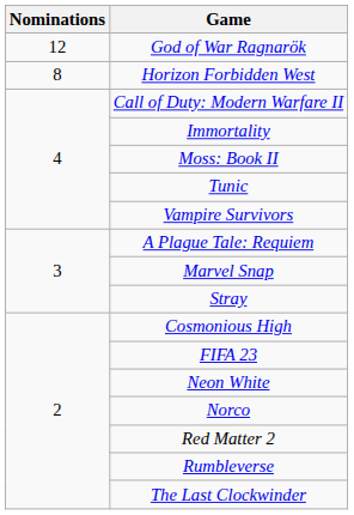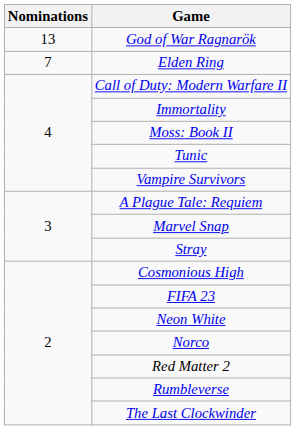 <table class="wikitable floatleft" rowspan="2" style="text-align:center;" background: #f6e39c;>
 <tr>
 <th scope="col">Nominations</th>
 <th scope="col">Game</th>
 </tr>
 <tr>
-<td>12</td>
+<td>13</td>
 <td><em><a href='#'>God of War Ragnarök</a></em></td>
 </tr>
 <tr>
-<td>8</td>
-<td><em><a href='#'>Horizon Forbidden West</a></em></td>
+<td>7</td>
+<td><em><a href='#'>Elden Ring</a></em></td>
 </tr>
 <tr>
 <td rowspan=5>4</td>
 <td><em><a href='#'>Call of Duty: Modern Warfare II</a></em></td>
 </tr>
 <tr>
 <td><em><a href='#'>Immortality</a></em></td>
 </tr>
 <tr>
 <td><em><a href='#'>Moss: Book II</a></em></td>
 </tr>
 <tr>
 <td><em><a href='#'>Tunic</a></em></td>
 </tr>
 <tr>
 <td><em><a href='#'>Vampire Survivors</a></em></td>
 </tr>
 <tr>
 <td rowspan=3>3</td>
 <td><em><a href='#'>A Plague Tale: Requiem</a></em></td>
 </tr>
 <tr>
 <td><em><a href='#'>Marvel Snap</a></em></td>
 </tr>
 <tr>
 <td><em><a href='#'>Stray</a></em></td>
 </tr>
 <tr>
 <td rowspan=7>2</td>
 <td><em><a href='#'>Cosmonious High</a></em></td>
 </tr>
 <tr>
 <td><em><a href='#'>FIFA 23</a></em></td>
 </tr>
 <tr>
 <td><em><a href='#'>Neon White</a></em></td>
 </tr>
 <tr>
 <td><em><a href='#'>Norco</a></em></td>
 </tr>
 <tr>
 <td><em>Red Matter 2</em></td>
 </tr>
 <tr>
 <td><em><a href='#'>Rumbleverse</a></em></td>
 </tr>
 <tr>
 <td><em><a href='#'>The Last Clockwinder</a></em></td>
 </tr>
 </table>
